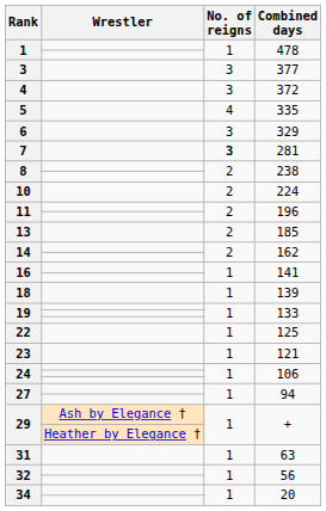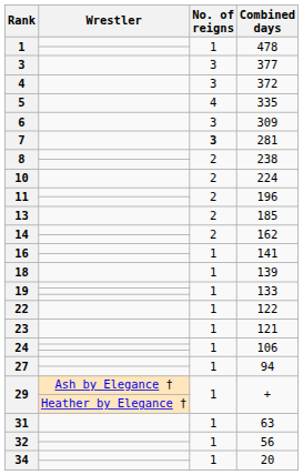 <table class="wikitable sortable" style="text-align: center">
 <tr>
 <th>Rank</th>
 <th>Wrestler</th>
 <th>No. of<br>reigns</th>
 <th>Combined<br>days</th>
 </tr>
 <tr>
 <th rowspan=2>1</th>
 <td></td>
 <td rowspan=2>1</td>
 <td rowspan=2>478</td>
 </tr>
 <tr>
 <td></td>
 </tr>
 <tr>
 <th>3</th>
 <td></td>
 <td>3</td>
 <td>377</td>
 </tr>
 <tr>
 <th>4</th>
 <td></td>
 <td>3</td>
 <td>372</td>
 </tr>
 <tr>
 <th>5</th>
 <td></td>
 <td>4</td>
 <td>335</td>
 </tr>
 <tr>
 <th>6</th>
 <td></td>
 <td>3</td>
-<td>329</td>
+<td>309</td>
 </tr>
 <tr>
 <th>7</th>
 <td></td>
 <td><strong>3</strong></td>
 <td>281</td>
 </tr>
 <tr>
 <th rowspan=2>8</th>
 <td></td>
 <td rowspan=2>2</td>
 <td rowspan="2">238</td>
 </tr>
 <tr>
 <td></td>
 </tr>
 <tr>
 <th>10</th>
 <td></td>
 <td>2</td>
 <td>224</td>
 </tr>
 <tr>
 <th rowspan=2>11</th>
 <td></td>
 <td rowspan=2>2</td>
 <td rowspan=2>196</td>
 </tr>
 <tr>
 <td></td>
 </tr>
 <tr>
 <th>13</th>
 <td></td>
 <td>2</td>
 <td>185</td>
 </tr>
 <tr>
 <th rowspan=2>14</th>
 <td></td>
 <td rowspan="2">2</td>
 <td rowspan="2">162</td>
 </tr>
 <tr>
 <td></td>
 </tr>
 <tr>
 <th rowspan=2>16</th>
 <td></td>
 <td rowspan=2>1</td>
 <td rowspan=2>141</td>
 </tr>
 <tr>
 <td></td>
 </tr>
 <tr>
 <th>18</th>
 <td></td>
 <td>1</td>
 <td>139</td>
 </tr>
 <tr>
 <th rowspan=3>19</th>
 <td></td>
 <td rowspan=3>1</td>
 <td rowspan=3>133</td>
 </tr>
 <tr>
 <td></td>
 </tr>
 <tr>
 <td></td>
 </tr>
 <tr>
 <th>22</th>
 <td></td>
 <td>1</td>
-<td>125</td>
+<td>122</td>
 </tr>
 <tr>
 <th>23</th>
 <td></td>
 <td>1</td>
 <td>121</td>
 </tr>
 <tr>
 <th rowspan=3>24</th>
 <td></td>
 <td rowspan=3>1</td>
 <td rowspan=3>106</td>
 </tr>
 <tr>
 <td></td>
 </tr>
 <tr>
 <td></td>
 </tr>
 <tr>
 <th rowspan=2>27</th>
 <td></td>
 <td rowspan=2>1</td>
 <td rowspan=2>94</td>
 </tr>
 <tr>
 <td></td>
 </tr>
 <tr>
 <th rowspan=2>29</th>
 <td style="background-color: #ffe6bd"><a href='#'>Ash by Elegance</a> †</td>
 <td rowspan=2>1</td>
 <td rowspan=2>+</td>
 </tr>
 <tr>
 <td style="background-color: #ffe6bd"><a href='#'>Heather by Elegance</a> †</td>
 </tr>
 <tr>
 <th>31</th>
 <td></td>
 <td>1</td>
 <td>63</td>
 </tr>
 <tr>
 <th rowspan=2>32</th>
 <td></td>
 <td rowspan=2>1</td>
 <td rowspan=2>56</td>
 </tr>
 <tr>
 <td></td>
 </tr>
 <tr>
 <th rowspan=2>34</th>
 <td></td>
 <td rowspan=2>1</td>
 <td rowspan=2>20</td>
 </tr>
 <tr>
 <td></td>
 </tr>
 </table>
